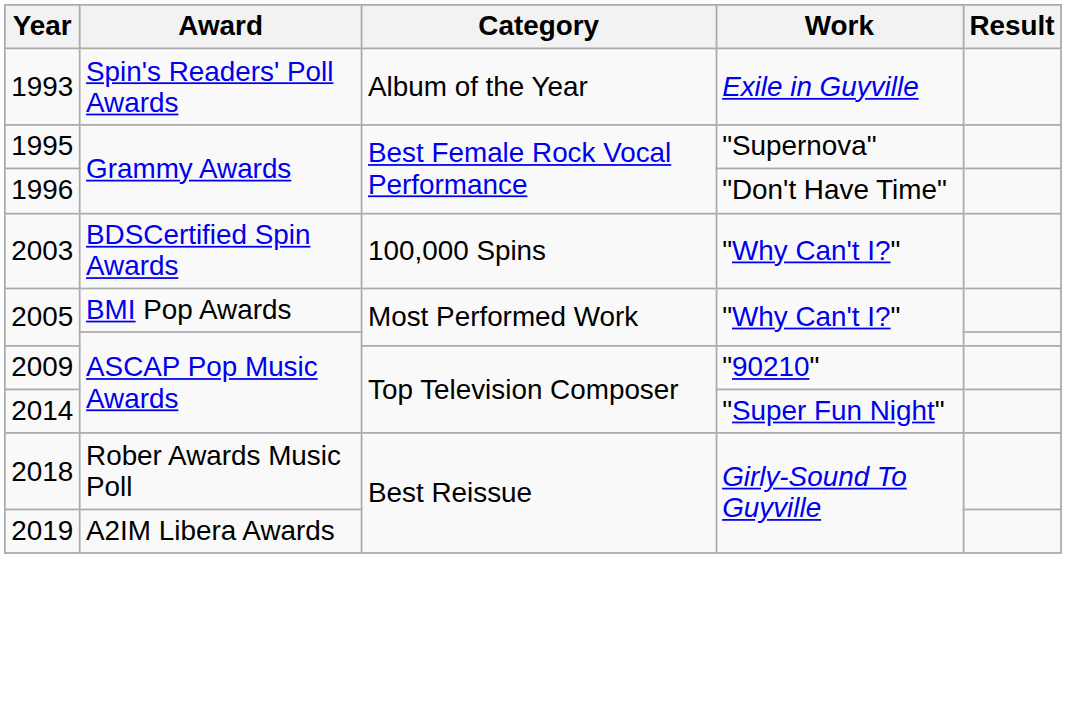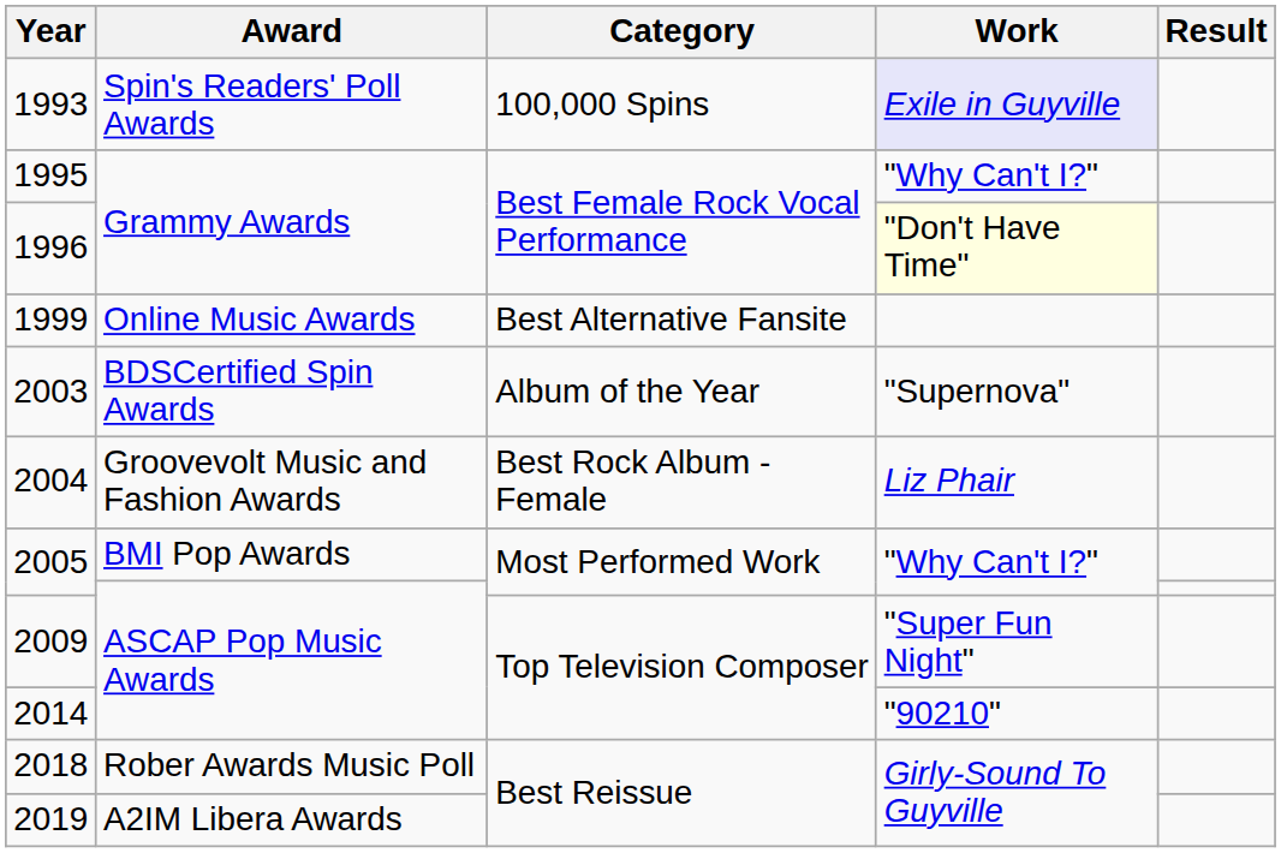 <table class="wikitable">
 <tr>
 <th>Year</th>
 <th>Award</th>
 <th>Category</th>
 <th>Work</th>
 <th>Result</th>
 </tr>
 <tr>
 <td>1993</td>
 <td><a href='#'>Spin's Readers' Poll Awards</a></td>
-<td>Album of the Year</td>
-<td><em><a href='#'>Exile in Guyville</a></em></td>
+<td>100,000 Spins</td>
+<td style="background: lavender;"><em><a href='#'>Exile in Guyville</a></em></td>
 <td></td>
 </tr>
 <tr>
 <td>1995</td>
 <td rowspan=2><a href='#'>Grammy Awards</a></td>
 <td rowspan=2><a href='#'>Best Female Rock Vocal Performance</a></td>
-<td>"Supernova"</td>
+<td rowspan=1>"<a href='#'>Why Can't I?</a>"</td>
 <td></td>
 </tr>
 <tr>
 <td>1996</td>
-<td>"Don't Have Time"</td>
+<td style="background: lightyellow;">"Don't Have Time"</td>
+<td></td>
+</tr>
+<tr>
+<td>1999</td>
+<td><a href='#'>Online Music Awards</a></td>
+<td>Best Alternative Fansite</td>
+<td></td>
 <td></td>
 </tr>
 <tr>
 <td>2003</td>
 <td><a href='#'>BDSCertified Spin Awards</a></td>
-<td>100,000 Spins</td>
-<td rowspan=1>"<a href='#'>Why Can't I?</a>"</td>
+<td>Album of the Year</td>
+<td>"Supernova"</td>
+<td></td>
+</tr>
+<tr>
+<td>2004</td>
+<td>Groovevolt Music and Fashion Awards</td>
+<td>Best Rock Album - Female</td>
+<td><em><a href='#'>Liz Phair</a></em></td>
 <td></td>
 </tr>
 <tr>
 <td rowspan=2>2005</td>
 <td><a href='#'>BMI</a> Pop Awards</td>
 <td rowspan=2>Most Performed Work</td>
 <td rowspan=2>"<a href='#'>Why Can't I?</a>"</td>
 <td></td>
 </tr>
 <tr>
 <td rowspan=3><a href='#'>ASCAP Pop Music Awards</a></td>
 <td></td>
 </tr>
 <tr>
 <td>2009</td>
 <td rowspan=2>Top Television Composer</td>
-<td>"<a href='#'>90210</a>"</td>
+<td>"<a href='#'>Super Fun Night</a>"</td>
 <td></td>
 </tr>
 <tr>
 <td>2014</td>
-<td>"<a href='#'>Super Fun Night</a>"</td>
+<td>"<a href='#'>90210</a>"</td>
 <td></td>
 </tr>
 <tr>
 <td>2018</td>
 <td>Rober Awards Music Poll</td>
 <td rowspan=2>Best Reissue</td>
 <td rowspan=2><em><a href='#'>Girly-Sound To Guyville</a></em></td>
 <td></td>
 </tr>
 <tr>
 <td>2019</td>
 <td>A2IM Libera Awards</td>
 <td></td>
 </tr>
 </table>
